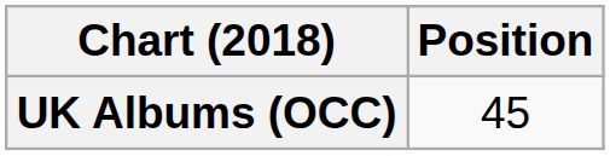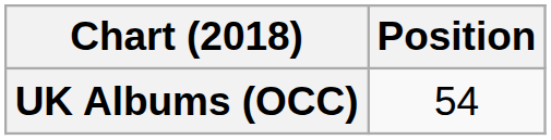 <table class="wikitable plainrowheaders" style="text-align:center">
 <tr>
 <th scope="col">Chart (2018)</th>
 <th scope="col">Position</th>
 </tr>
 <tr>
 <th scope="row">UK Albums (OCC)</th>
-<td>45</td>
+<td>54</td>
 </tr>
 </table>
